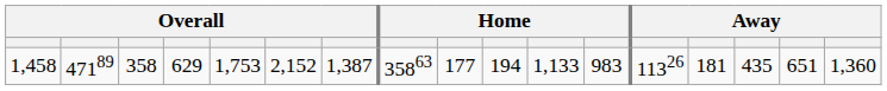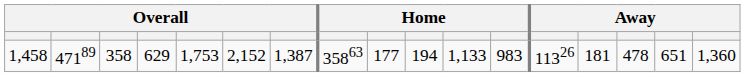 <table class="wikitable" style="text-align: center;">
 <tr>
 <th colspan=7 style="border-right:3px solid grey;">Overall</th>
 <th colspan=5 style="border-right:3px solid grey;">Home</th>
 <th colspan=5>Away</th>
 </tr>
 <tr>
 <th width=28></th>
 <th width=28><sup></sup></th>
 <th width=28></th>
 <th width=28></th>
 <th width=28></th>
 <th width=28></th>
 <th width=28 style="border-right:3px solid grey;"></th>
 <th width=28><sup></sup></th>
 <th width=28></th>
 <th width=28></th>
 <th width=28></th>
 <th width=28 style="border-right:3px solid grey;"></th>
 <th width=28><sup></sup></th>
 <th width=28></th>
 <th width=28></th>
 <th width=28></th>
 <th width=28></th>
 </tr>
 <tr>
 <td>1,458</td>
 <td>471<sup>89</sup></td>
 <td>358</td>
 <td>629</td>
 <td>1,753</td>
 <td>2,152</td>
 <td style="border-right:3px solid grey;">1,387</td>
 <td>358<sup>63</sup></td>
 <td>177</td>
 <td>194</td>
 <td>1,133</td>
 <td style="border-right:3px solid grey;">983</td>
 <td>113<sup>26</sup></td>
 <td>181</td>
-<td>435</td>
+<td>478</td>
 <td>651</td>
 <td>1,360</td>
 </tr>
 </table>
